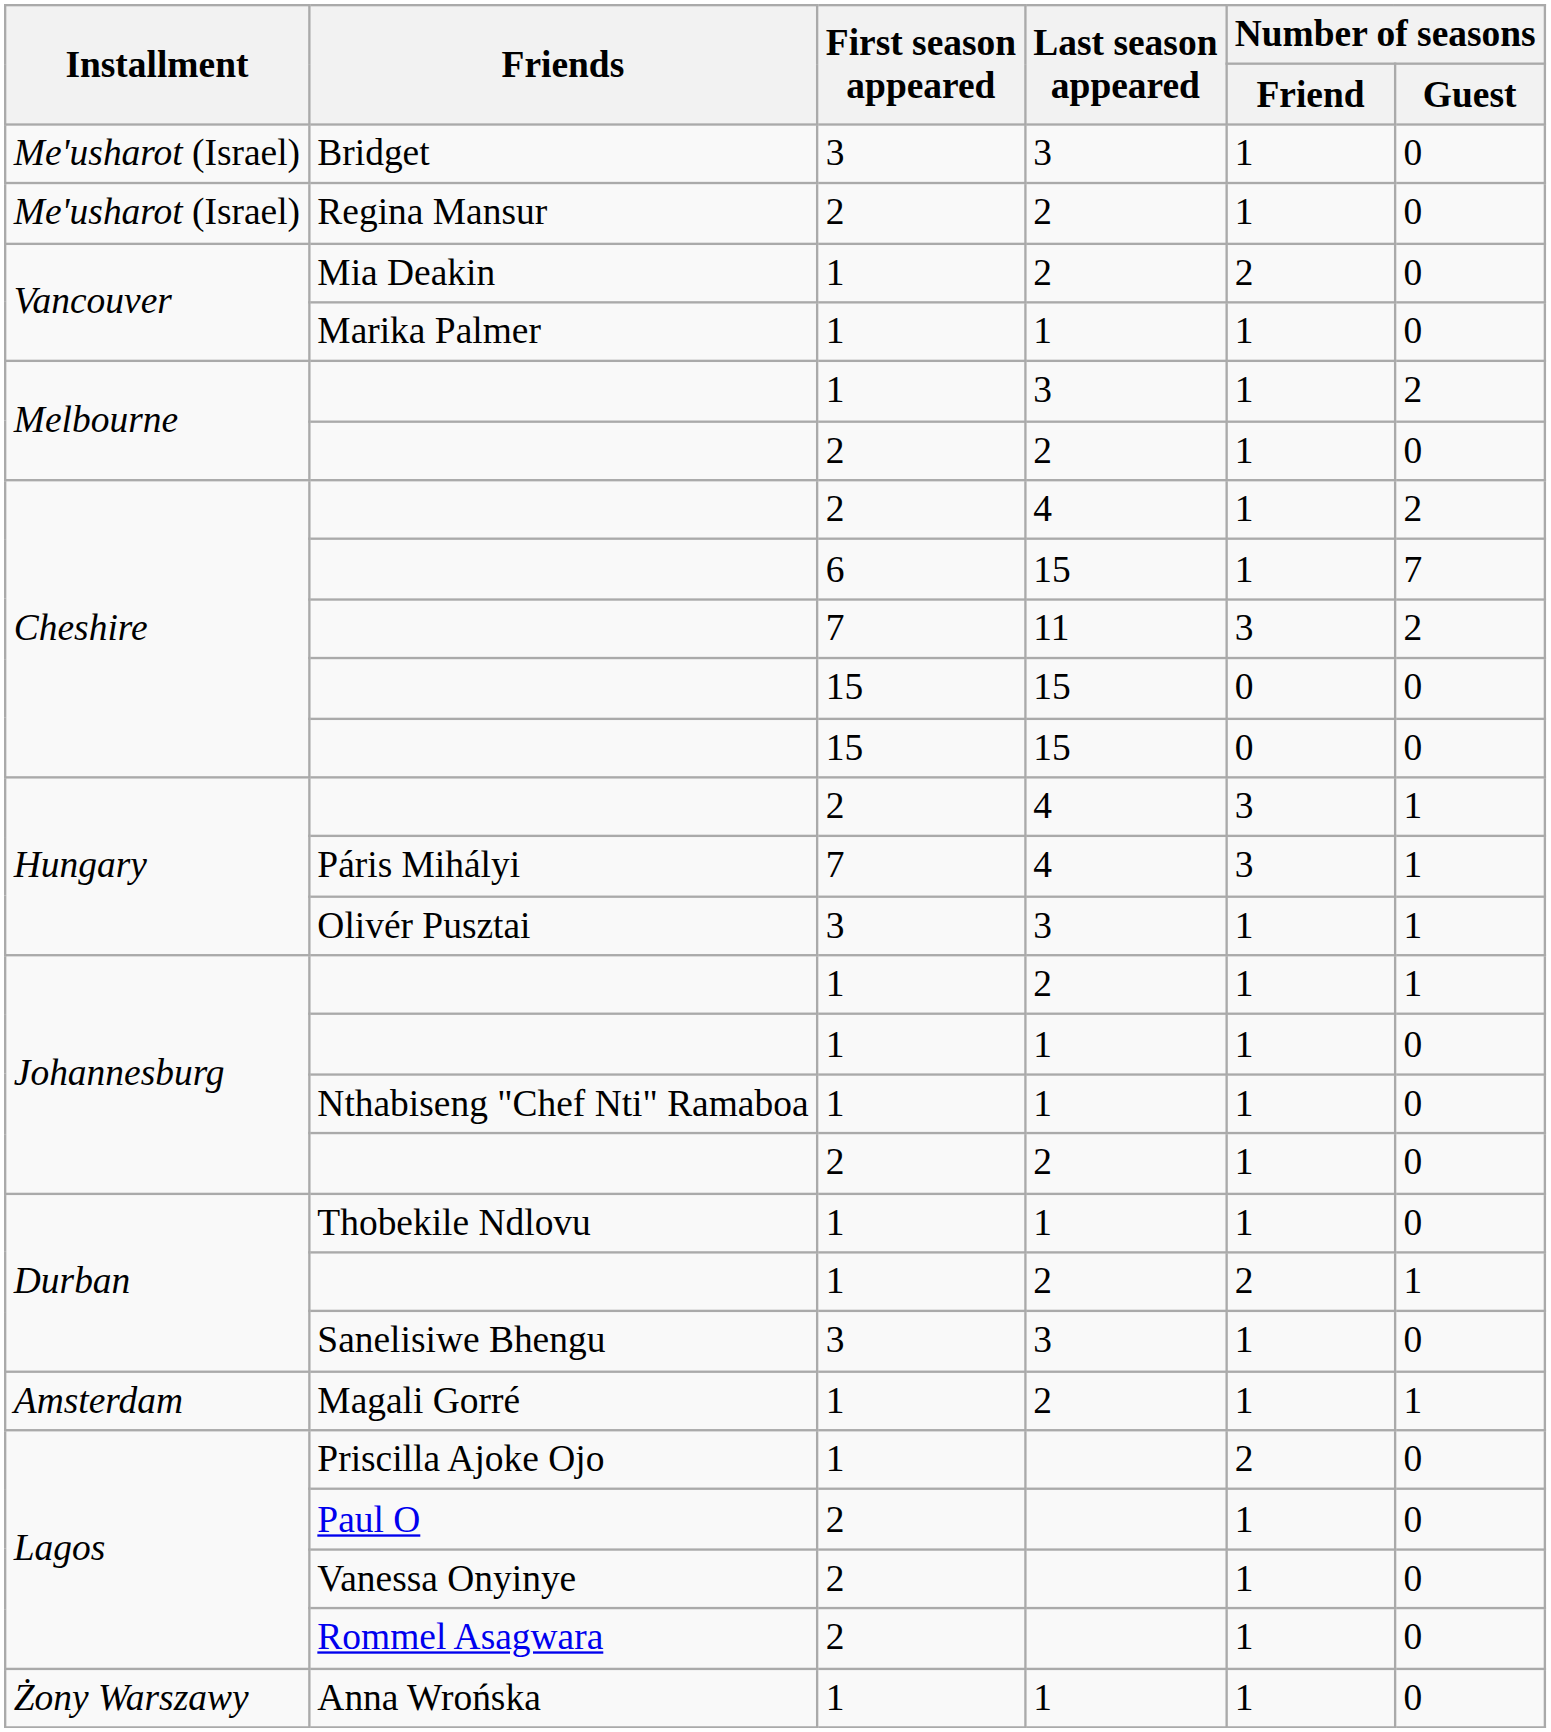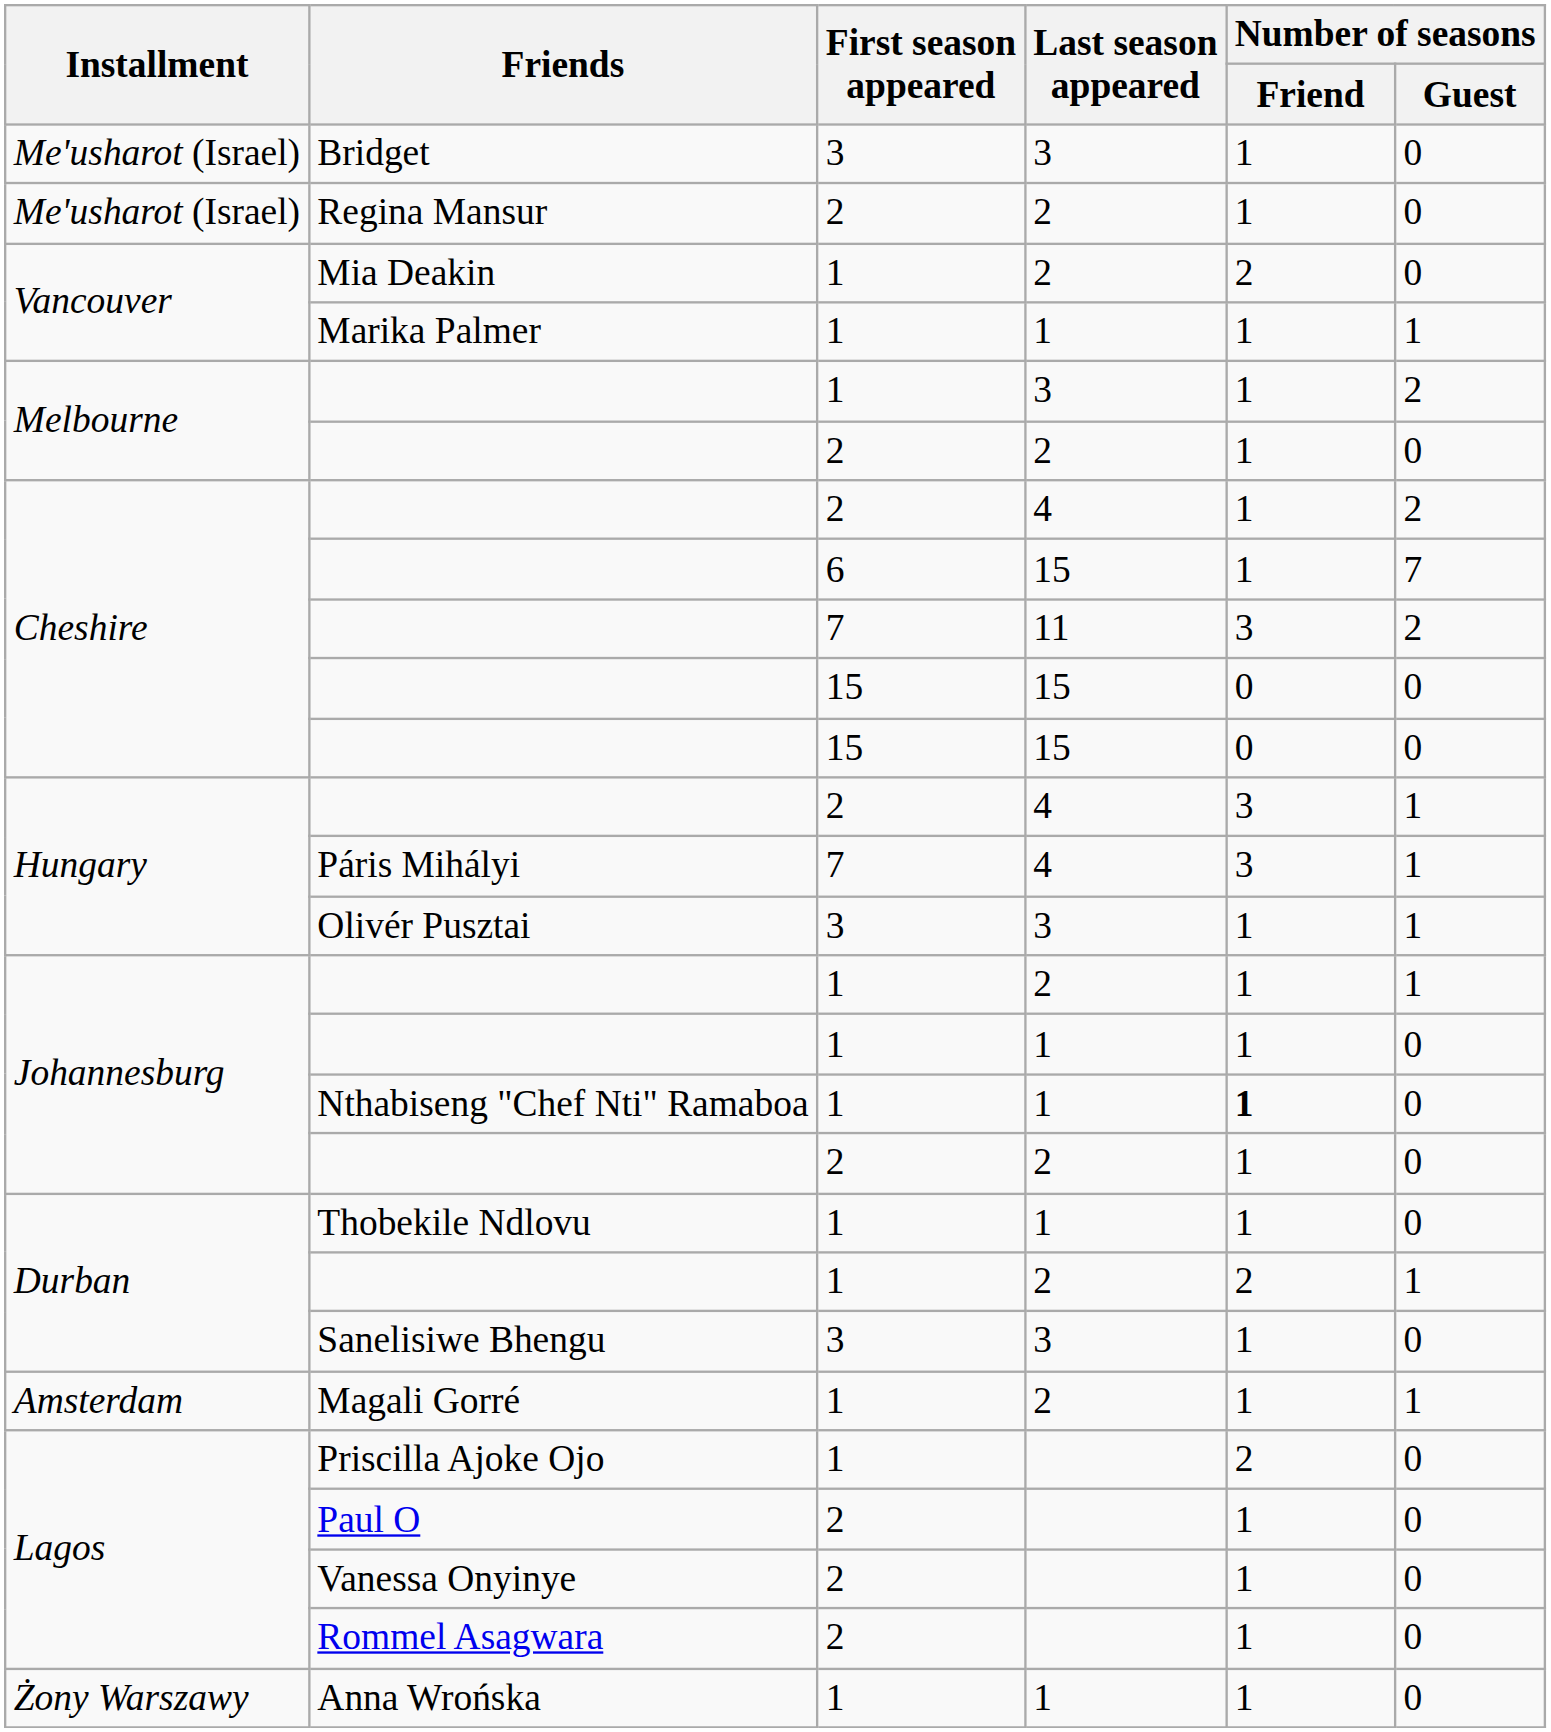 <table class="wikitable sortable">
 <tr>
 <th rowspan="2">Installment</th>
 <th rowspan="2">Friends</th>
 <th rowspan="2">First season<br>appeared</th>
 <th rowspan="2">Last season<br>appeared</th>
 <th colspan="2">Number of seasons</th>
 </tr>
 <tr>
 <th>Friend</th>
 <th>Guest</th>
 </tr>
 <tr>
 <td><em>Me'usharot</em> (Israel)</td>
 <td>Bridget</td>
 <td>3</td>
 <td>3</td>
 <td>1</td>
 <td>0</td>
 </tr>
 <tr>
 <td><em>Me'usharot</em> (Israel)</td>
 <td>Regina Mansur</td>
 <td>2</td>
 <td>2</td>
 <td>1</td>
 <td>0</td>
 </tr>
 <tr>
 <td rowspan="2"><em>Vancouver</em></td>
 <td>Mia Deakin</td>
 <td>1</td>
 <td>2</td>
 <td>2</td>
 <td>0</td>
 </tr>
 <tr>
 <td>Marika Palmer</td>
 <td>1</td>
 <td>1</td>
 <td>1</td>
-<td>0</td>
+<td>1</td>
 </tr>
 <tr>
 <td rowspan="2"><em>Melbourne</em></td>
 <td></td>
 <td>1</td>
 <td>3</td>
 <td>1</td>
 <td>2</td>
 </tr>
 <tr>
 <td></td>
 <td>2</td>
 <td>2</td>
 <td>1</td>
 <td>0</td>
 </tr>
 <tr>
 <td rowspan="5"><em>Cheshire</em></td>
 <td></td>
 <td>2</td>
 <td>4</td>
 <td>1</td>
 <td>2</td>
 </tr>
 <tr>
 <td></td>
 <td>6</td>
 <td>15</td>
 <td>1</td>
 <td>7</td>
 </tr>
 <tr>
 <td></td>
 <td>7</td>
 <td>11</td>
 <td>3</td>
 <td>2</td>
 </tr>
 <tr>
 <td></td>
 <td>15</td>
 <td>15</td>
 <td>0</td>
 <td>0</td>
 </tr>
 <tr>
 <td></td>
 <td>15</td>
 <td>15</td>
 <td>0</td>
 <td>0</td>
 </tr>
 <tr>
 <td rowspan="3"><em>Hungary</em></td>
 <td></td>
 <td>2</td>
 <td>4</td>
 <td>3</td>
 <td>1</td>
 </tr>
 <tr>
 <td>Páris Mihályi</td>
 <td>7</td>
 <td>4</td>
 <td>3</td>
 <td>1</td>
 </tr>
 <tr>
 <td>Olivér Pusztai</td>
 <td>3</td>
 <td>3</td>
 <td>1</td>
 <td>1</td>
 </tr>
 <tr>
 <td rowspan="4"><em>Johannesburg</em></td>
 <td></td>
 <td>1</td>
 <td>2</td>
 <td>1</td>
 <td>1</td>
 </tr>
 <tr>
 <td></td>
 <td>1</td>
 <td>1</td>
 <td>1</td>
 <td>0</td>
 </tr>
 <tr>
 <td>Nthabiseng "Chef Nti" Ramaboa</td>
 <td>1</td>
 <td>1</td>
-<td>1</td>
+<td><strong>1</strong></td>
 <td>0</td>
 </tr>
 <tr>
 <td></td>
 <td>2</td>
 <td>2</td>
 <td>1</td>
 <td>0</td>
 </tr>
 <tr>
 <td rowspan="3"><em>Durban</em></td>
 <td>Thobekile Ndlovu</td>
 <td>1</td>
 <td>1</td>
 <td>1</td>
 <td>0</td>
 </tr>
 <tr>
 <td></td>
 <td>1</td>
 <td>2</td>
 <td>2</td>
 <td>1</td>
 </tr>
 <tr>
 <td>Sanelisiwe Bhengu</td>
 <td>3</td>
 <td>3</td>
 <td>1</td>
 <td>0</td>
 </tr>
 <tr>
 <td rowspan="1"><em>Amsterdam</em></td>
 <td>Magali Gorré</td>
 <td>1</td>
 <td>2</td>
 <td>1</td>
 <td>1</td>
 </tr>
 <tr>
 <td rowspan="4"><em>Lagos</em></td>
 <td>Priscilla Ajoke Ojo</td>
 <td>1</td>
 <td></td>
 <td>2</td>
 <td>0</td>
 </tr>
 <tr>
 <td><a href='#'>Paul O</a></td>
 <td>2</td>
 <td></td>
 <td>1</td>
 <td>0</td>
 </tr>
 <tr>
 <td>Vanessa Onyinye</td>
 <td>2</td>
 <td></td>
 <td>1</td>
 <td>0</td>
 </tr>
 <tr>
 <td><a href='#'>Rommel Asagwara</a></td>
 <td>2</td>
 <td></td>
 <td>1</td>
 <td>0</td>
 </tr>
 <tr>
 <td><em>Żony Warszawy</em></td>
 <td>Anna Wrońska</td>
 <td>1</td>
 <td>1</td>
 <td>1</td>
 <td>0</td>
 </tr>
 </table>
